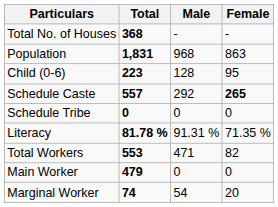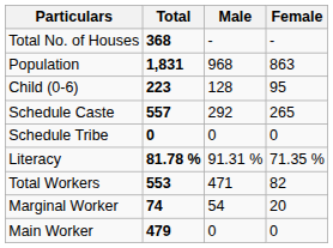 <table class="wikitable">
 <tr>
 <th>Particulars</th>
 <th>Total</th>
 <th>Male</th>
 <th>Female</th>
 </tr>
 <tr>
 <td>Total No. of Houses</td>
 <td><strong>368</strong></td>
 <td>-</td>
 <td>-</td>
 </tr>
 <tr>
 <td>Population</td>
 <td><strong>1,831</strong></td>
 <td>968</td>
 <td>863</td>
 </tr>
 <tr>
 <td>Child (0-6)</td>
 <td><strong>223</strong></td>
 <td>128</td>
 <td>95</td>
 </tr>
 <tr>
 <td>Schedule Caste</td>
 <td><strong>557</strong></td>
 <td>292</td>
-<td><strong>265</strong></td>
+<td>265</td>
 </tr>
 <tr>
 <td>Schedule Tribe</td>
 <td><strong>0</strong></td>
 <td>0</td>
 <td>0</td>
 </tr>
 <tr>
 <td>Literacy</td>
 <td><strong>81.78 %</strong></td>
 <td>91.31 %</td>
 <td>71.35 %</td>
 </tr>
 <tr>
 <td>Total Workers</td>
 <td><strong>553</strong></td>
 <td>471</td>
 <td>82</td>
 </tr>
 <tr>
+<td>Marginal Worker</td>
+<td><strong>74</strong></td>
+<td>54</td>
+<td>20</td>
+</tr>
+<tr>
 <td>Main Worker</td>
 <td><strong>479</strong></td>
 <td>0</td>
 <td>0</td>
 </tr>
-<tr>
-<td>Marginal Worker</td>
-<td><strong>74</strong></td>
-<td>54</td>
-<td>20</td>
-</tr>
 </table>
